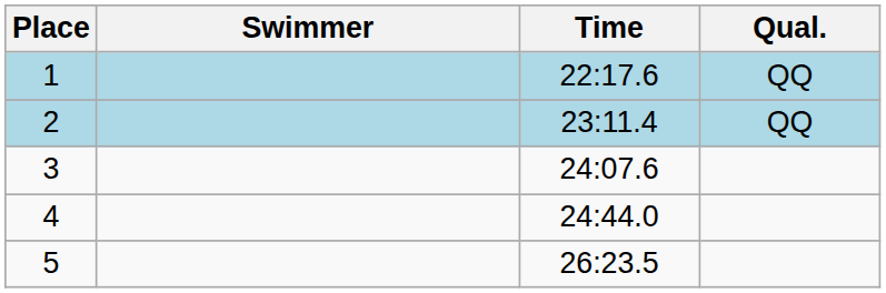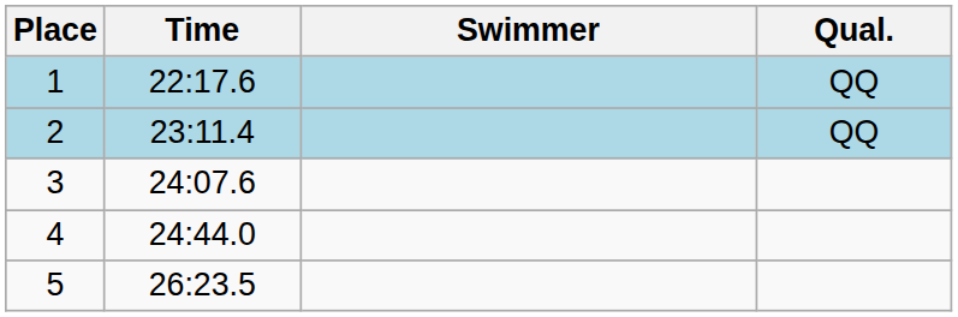 <table class=wikitable style="text-align:center">
 <tr>
 <th>Place</th>
+<th width=90>Time</th>
 <th width=220>Swimmer</th>
-<th width=90>Time</th>
 <th width=90>Qual.</th>
 </tr>
 <tr bgcolor=lightblue>
 <td>1</td>
+<td>22:17.6</td>
 <td align=left></td>
-<td>22:17.6</td>
 <td>QQ</td>
 </tr>
 <tr bgcolor=lightblue>
 <td>2</td>
+<td>23:11.4</td>
 <td align=left></td>
-<td>23:11.4</td>
 <td>QQ</td>
 </tr>
 <tr>
 <td>3</td>
+<td>24:07.6</td>
 <td align=left></td>
-<td>24:07.6</td>
 <td></td>
 </tr>
 <tr>
 <td>4</td>
+<td>24:44.0</td>
 <td align=left></td>
-<td>24:44.0</td>
 <td></td>
 </tr>
 <tr>
 <td>5</td>
+<td>26:23.5</td>
 <td align=left></td>
-<td>26:23.5</td>
 <td></td>
 </tr>
 </table>
